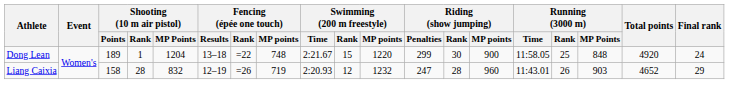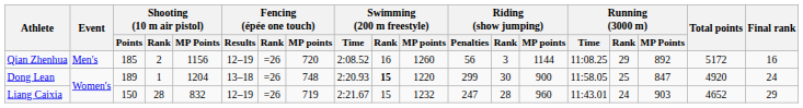 <table class="wikitable" style="font-size:90%">
 <tr>
 <th rowspan="2">Athlete</th>
 <th rowspan="2">Event</th>
 <th colspan=3>Shooting<br><span>(10 m air pistol)</span></th>
 <th colspan=3>Fencing<br><span>(épée one touch)</span></th>
 <th colspan=3>Swimming<br><span>(200 m freestyle)</span></th>
 <th colspan=3>Riding<br><span>(show jumping)</span></th>
 <th colspan=3>Running<br><span>(3000 m)</span></th>
 <th rowspan=2>Total points</th>
 <th rowspan=2>Final rank</th>
 </tr>
 <tr style="font-size:95%">
 <th>Points</th>
 <th>Rank</th>
 <th>MP Points</th>
 <th>Results</th>
 <th>Rank</th>
 <th>MP points</th>
 <th>Time</th>
 <th>Rank</th>
 <th>MP points</th>
 <th>Penalties</th>
 <th>Rank</th>
 <th>MP points</th>
 <th>Time</th>
 <th>Rank</th>
 <th>MP Points</th>
 </tr>
 <tr align=center>
+<td align=left><a href='#'>Qian Zhenhua</a></td>
+<td align=left><a href='#'>Men's</a></td>
+<td>185</td>
+<td>2</td>
+<td>1156</td>
+<td>12–19</td>
+<td>=26</td>
+<td>720</td>
+<td>2:08.52</td>
+<td>16</td>
+<td>1260</td>
+<td>56</td>
+<td>3</td>
+<td>1144</td>
+<td>11:08.25</td>
+<td>29</td>
+<td>892</td>
+<td>5172</td>
+<td>16</td>
+</tr>
+<tr align=center>
 <td align=left><a href='#'>Dong Lean</a></td>
 <td style="text-align:left;" rowspan="2"><a href='#'>Women's</a></td>
 <td>189</td>
 <td>1</td>
 <td>1204</td>
 <td>13–18</td>
-<td>=22</td>
+<td>=26</td>
 <td>748</td>
-<td>2:21.67</td>
-<td>15</td>
+<td>2:20.93</td>
+<td><strong>15</strong></td>
 <td>1220</td>
 <td>299</td>
 <td>30</td>
 <td>900</td>
 <td>11:58.05</td>
 <td>25</td>
-<td>848</td>
+<td>847</td>
 <td>4920</td>
 <td>24</td>
 </tr>
 <tr align=center>
 <td align=left><a href='#'>Liang Caixia</a></td>
-<td>158</td>
+<td>150</td>
 <td>28</td>
 <td>832</td>
 <td>12–19</td>
 <td>=26</td>
 <td>719</td>
-<td>2:20.93</td>
-<td>12</td>
+<td>2:21.67</td>
+<td>15</td>
 <td>1232</td>
 <td>247</td>
 <td>28</td>
 <td>960</td>
 <td>11:43.01</td>
-<td>26</td>
+<td>24</td>
 <td>903</td>
 <td>4652</td>
 <td>29</td>
 </tr>
 </table>
